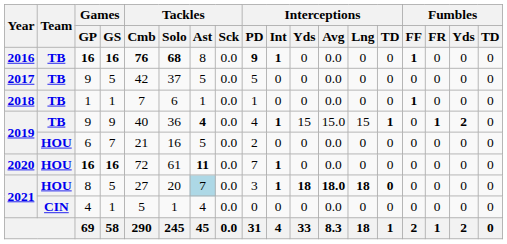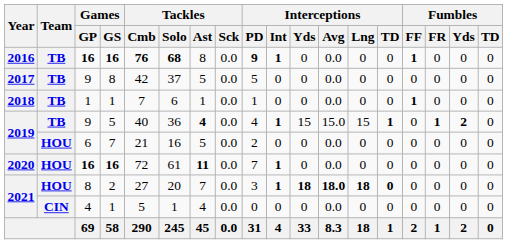 <table class="wikitable" style="text-align: center;">
 <tr>
 <th rowspan="2">Year</th>
 <th rowspan="2">Team</th>
 <th colspan="2">Games</th>
 <th colspan="4">Tackles</th>
 <th colspan="6">Interceptions</th>
 <th colspan="4">Fumbles</th>
 </tr>
 <tr>
 <th>GP</th>
 <th>GS</th>
 <th>Cmb</th>
 <th>Solo</th>
 <th>Ast</th>
 <th>Sck</th>
 <th>PD</th>
 <th>Int</th>
 <th>Yds</th>
 <th>Avg</th>
 <th>Lng</th>
 <th>TD</th>
 <th>FF</th>
 <th>FR</th>
 <th>Yds</th>
 <th>TD</th>
 </tr>
 <tr>
 <th><a href='#'>2016</a></th>
 <th><a href='#'>TB</a></th>
 <td><strong>16</strong></td>
 <td><strong>16</strong></td>
 <td><strong>76</strong></td>
 <td><strong>68</strong></td>
 <td>8</td>
 <td>0.0</td>
 <td><strong>9</strong></td>
 <td><strong>1</strong></td>
 <td>0</td>
 <td>0.0</td>
 <td>0</td>
 <td>0</td>
 <td><strong>1</strong></td>
 <td>0</td>
 <td>0</td>
 <td>0</td>
 </tr>
 <tr>
 <th><a href='#'>2017</a></th>
 <th><a href='#'>TB</a></th>
 <td>9</td>
-<td>5</td>
+<td>8</td>
 <td>42</td>
 <td>37</td>
 <td>5</td>
 <td>0.0</td>
 <td>5</td>
 <td>0</td>
 <td>0</td>
 <td>0.0</td>
 <td>0</td>
 <td>0</td>
 <td>0</td>
 <td>0</td>
 <td>0</td>
 <td>0</td>
 </tr>
 <tr>
 <th><a href='#'>2018</a></th>
 <th><a href='#'>TB</a></th>
 <td>1</td>
 <td>1</td>
 <td>7</td>
 <td>6</td>
 <td>1</td>
 <td>0.0</td>
 <td>1</td>
 <td>0</td>
 <td>0</td>
 <td>0.0</td>
 <td>0</td>
 <td>0</td>
 <td><strong>1</strong></td>
 <td>0</td>
 <td>0</td>
 <td>0</td>
 </tr>
 <tr>
 <th rowspan="2"><a href='#'>2019</a></th>
 <th><a href='#'>TB</a></th>
 <td>9</td>
-<td>9</td>
+<td>5</td>
 <td>40</td>
 <td>36</td>
 <td><strong>4</strong></td>
 <td>0.0</td>
 <td>4</td>
 <td><strong>1</strong></td>
 <td>15</td>
 <td>15.0</td>
 <td>15</td>
 <td><strong>1</strong></td>
 <td>0</td>
 <td><strong>1</strong></td>
 <td><strong>2</strong></td>
 <td>0</td>
 </tr>
 <tr>
 <th><a href='#'>HOU</a></th>
 <td>6</td>
 <td>7</td>
 <td>21</td>
 <td>16</td>
 <td>5</td>
 <td>0.0</td>
 <td>2</td>
 <td>0</td>
 <td>0</td>
 <td>0.0</td>
 <td>0</td>
 <td>0</td>
 <td>0</td>
 <td>0</td>
 <td>0</td>
 <td>0</td>
 </tr>
 <tr>
 <th><a href='#'>2020</a></th>
 <th><a href='#'>HOU</a></th>
 <td><strong>16</strong></td>
 <td><strong>16</strong></td>
 <td>72</td>
 <td>61</td>
 <td><strong>11</strong></td>
 <td>0.0</td>
 <td>7</td>
 <td><strong>1</strong></td>
 <td>0</td>
 <td>0.0</td>
 <td>0</td>
 <td>0</td>
 <td>0</td>
 <td>0</td>
 <td>0</td>
 <td>0</td>
 </tr>
 <tr>
 <th rowspan="2"><a href='#'>2021</a></th>
 <th><a href='#'>HOU</a></th>
 <td>8</td>
-<td>5</td>
+<td>2</td>
 <td>27</td>
 <td>20</td>
-<td style="background: lightblue;">7</td>
+<td>7</td>
 <td>0.0</td>
 <td>3</td>
 <td><strong>1</strong></td>
 <td><strong>18</strong></td>
 <td><strong>18.0</strong></td>
 <td><strong>18</strong></td>
 <td><strong>0</strong></td>
 <td>0</td>
 <td>0</td>
 <td>0</td>
 <td>0</td>
 </tr>
 <tr>
 <th><a href='#'>CIN</a></th>
 <td>4</td>
 <td>1</td>
 <td>5</td>
 <td>1</td>
 <td>4</td>
 <td>0.0</td>
 <td>0</td>
 <td>0</td>
 <td>0</td>
 <td>0.0</td>
 <td>0</td>
 <td>0</td>
 <td>0</td>
 <td>0</td>
 <td>0</td>
 <td>0</td>
 </tr>
 <tr>
 <th colspan="2"></th>
 <th>69</th>
 <th>58</th>
 <th>290</th>
 <th>245</th>
 <th>45</th>
 <th>0.0</th>
 <th>31</th>
 <th>4</th>
 <th>33</th>
 <th>8.3</th>
 <th>18</th>
 <th>1</th>
 <th>2</th>
 <th>1</th>
 <th>2</th>
 <th>0</th>
 </tr>
 </table>
